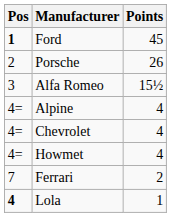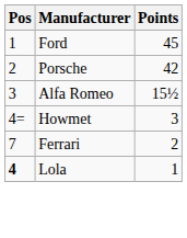 <table class="wikitable" style="font-size: 95%;">
 <tr>
 <th>Pos</th>
 <th>Manufacturer</th>
 <th>Points</th>
 </tr>
 <tr>
-<td><strong>1</strong></td>
+<td>1</td>
 <td> Ford</td>
 <td align=right>45</td>
 </tr>
 <tr>
 <td>2</td>
 <td> Porsche</td>
-<td align=right>26</td>
+<td align=right>42</td>
 </tr>
 <tr>
 <td>3</td>
 <td> Alfa Romeo</td>
 <td align=right>15½</td>
 </tr>
 <tr>
 <td>4=</td>
-<td> Alpine</td>
-<td align=right>4</td>
-</tr>
-<tr>
-<td>4=</td>
-<td> Chevrolet</td>
-<td align=right>4</td>
-</tr>
-<tr>
-<td>4=</td>
 <td> Howmet</td>
-<td align=right>4</td>
+<td align=right>3</td>
 </tr>
 <tr>
 <td>7</td>
 <td> Ferrari</td>
 <td align=right>2</td>
 </tr>
 <tr>
 <td><strong>4</strong></td>
 <td> Lola</td>
 <td align=right>1</td>
 </tr>
 </table>
